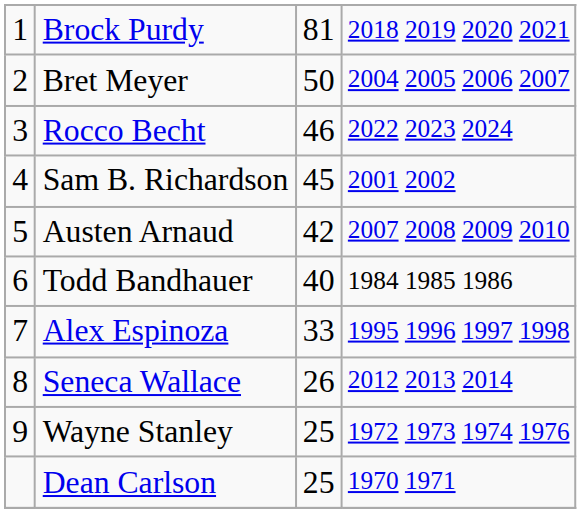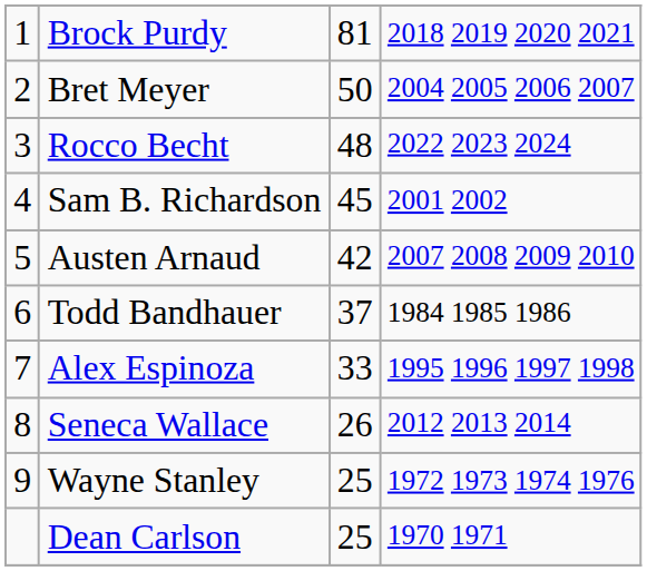 <table class="wikitable">
 <tr>
 </tr>
 <tr>
 <td>1</td>
 <td><a href='#'>Brock Purdy</a></td>
 <td>81</td>
 <td style="font-size:80%;"><a href='#'>2018</a> <a href='#'>2019</a> <a href='#'>2020</a> <a href='#'>2021</a></td>
 </tr>
 <tr>
 <td>2</td>
 <td>Bret Meyer</td>
 <td>50</td>
 <td style="font-size:80%;"><a href='#'>2004</a> <a href='#'>2005</a> <a href='#'>2006</a> <a href='#'>2007</a></td>
 </tr>
 <tr>
 <td>3</td>
 <td><a href='#'>Rocco Becht</a></td>
-<td>46</td>
+<td>48</td>
 <td style="font-size:80%;"><a href='#'>2022</a> <a href='#'>2023</a> <a href='#'>2024</a></td>
 </tr>
 <tr>
 <td>4</td>
 <td>Sam B. Richardson</td>
 <td>45</td>
 <td style="font-size:80%;"><a href='#'>2001</a> <a href='#'>2002</a></td>
 </tr>
 <tr>
 <td>5</td>
 <td>Austen Arnaud</td>
 <td>42</td>
 <td style="font-size:80%;"><a href='#'>2007</a> <a href='#'>2008</a> <a href='#'>2009</a> <a href='#'>2010</a></td>
 </tr>
 <tr>
 <td>6</td>
 <td>Todd Bandhauer</td>
-<td>40</td>
+<td>37</td>
 <td style="font-size:80%;">1984 1985 1986</td>
 </tr>
 <tr>
 <td>7</td>
 <td><a href='#'>Alex Espinoza</a></td>
 <td>33</td>
 <td style="font-size:80%;"><a href='#'>1995</a> <a href='#'>1996</a> <a href='#'>1997</a> <a href='#'>1998</a></td>
 </tr>
 <tr>
 <td>8</td>
 <td><a href='#'>Seneca Wallace</a></td>
 <td>26</td>
 <td style="font-size:80%;"><a href='#'>2012</a> <a href='#'>2013</a> <a href='#'>2014</a></td>
 </tr>
 <tr>
 <td>9</td>
 <td>Wayne Stanley</td>
 <td>25</td>
 <td style="font-size:80%;"><a href='#'>1972</a> <a href='#'>1973</a> <a href='#'>1974</a> <a href='#'>1976</a></td>
 </tr>
 <tr>
 <td></td>
 <td><a href='#'>Dean Carlson</a></td>
 <td>25</td>
 <td style="font-size:80%;"><a href='#'>1970</a> <a href='#'>1971</a></td>
 </tr>
 <tr>
 </tr>
 </table>
